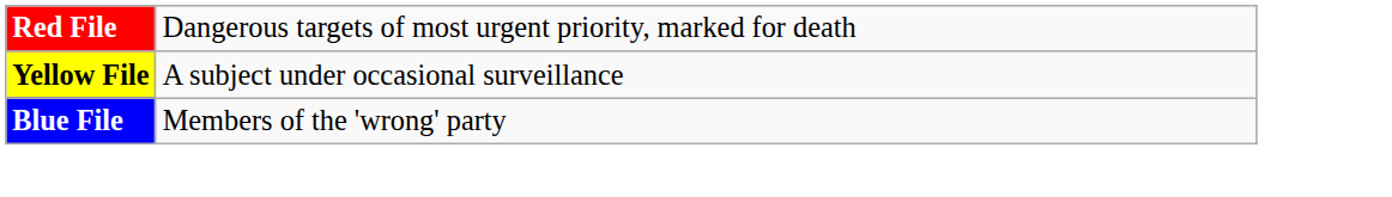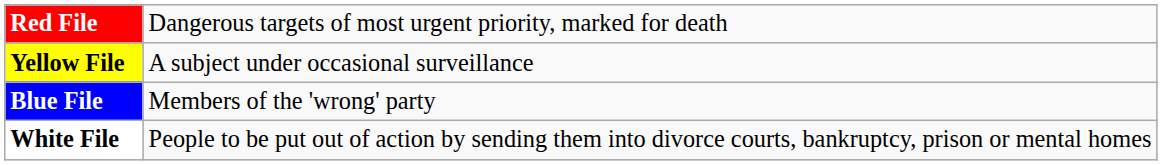 <table class="wikitable">
 <tr>
 <td style="background:red; color:white; width:12%;"><strong>Red File</strong></td>
 <td>Dangerous targets of most urgent priority, marked for death</td>
 </tr>
 <tr>
 <td style="background:yellow; width:12%;"><strong>Yellow File</strong></td>
 <td>A subject under occasional surveillance</td>
 </tr>
 <tr>
 <td style="background:blue; color:white; width:12%;"><strong>Blue File</strong></td>
 <td>Members of the 'wrong' party</td>
 </tr>
+<tr>
+<td style="background:white; width:12%;"><strong>White File</strong></td>
+<td>People to be put out of action by sending them into divorce courts, bankruptcy, prison or mental homes</td>
+</tr>
 </table>
